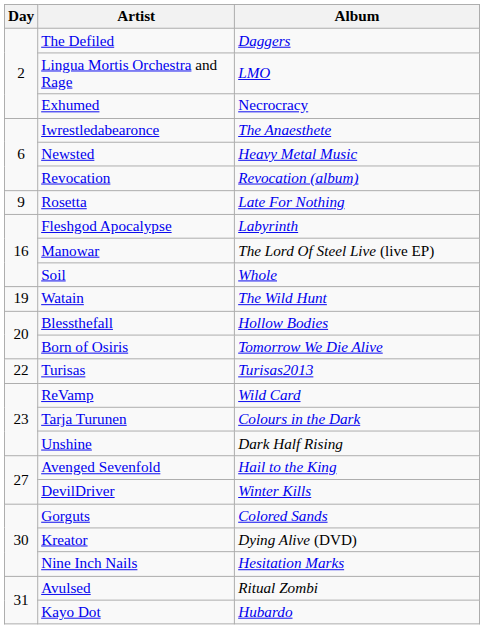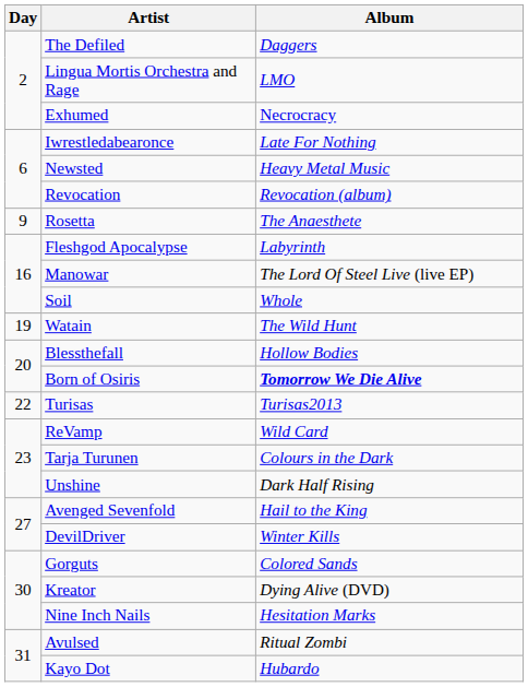 <table class="wikitable">
 <tr>
 <th style="width:20px;">Day</th>
 <th style="width:200px;">Artist</th>
 <th style="width:250px;">Album</th>
 </tr>
 <tr>
 <td style="text-align:center;" rowspan="3">2</td>
 <td><a href='#'>The Defiled</a></td>
 <td><em><a href='#'>Daggers</a></em></td>
 </tr>
 <tr>
 <td><a href='#'>Lingua Mortis Orchestra</a> and <a href='#'>Rage</a></td>
 <td><em><a href='#'>LMO</a></em></td>
 </tr>
 <tr>
 <td><a href='#'>Exhumed</a></td>
 <td><a href='#'>Necrocracy</a></td>
 </tr>
 <tr>
 <td style="text-align:center;" rowspan="3">6</td>
 <td><a href='#'>Iwrestledabearonce</a></td>
-<td><em><a href='#'>The Anaesthete</a></em></td>
+<td><em><a href='#'>Late For Nothing</a></em></td>
 </tr>
 <tr>
 <td><a href='#'>Newsted</a></td>
 <td><em><a href='#'>Heavy Metal Music</a></em></td>
 </tr>
 <tr>
 <td><a href='#'>Revocation</a></td>
 <td><em><a href='#'>Revocation (album)</a></em></td>
 </tr>
 <tr>
 <td style="text-align:center;">9</td>
 <td><a href='#'>Rosetta</a></td>
-<td><em><a href='#'>Late For Nothing</a></em></td>
+<td><em><a href='#'>The Anaesthete</a></em></td>
 </tr>
 <tr>
 <td style="text-align:center;" rowspan="3">16</td>
 <td><a href='#'>Fleshgod Apocalypse</a></td>
 <td><em><a href='#'>Labyrinth</a></em></td>
 </tr>
 <tr>
 <td><a href='#'>Manowar</a></td>
 <td><em>The Lord Of Steel Live</em> (live EP)</td>
 </tr>
 <tr>
 <td><a href='#'>Soil</a></td>
 <td><em><a href='#'>Whole</a></em></td>
 </tr>
 <tr>
 <td style="text-align:center;">19</td>
 <td><a href='#'>Watain</a></td>
 <td><em><a href='#'>The Wild Hunt</a></em></td>
 </tr>
 <tr>
 <td style="text-align:center;" rowspan="2">20</td>
 <td><a href='#'>Blessthefall</a></td>
 <td><em><a href='#'>Hollow Bodies</a></em></td>
 </tr>
 <tr>
 <td><a href='#'>Born of Osiris</a></td>
-<td><em><a href='#'>Tomorrow We Die Alive</a></em></td>
+<td><strong><em><a href='#'>Tomorrow We Die Alive</a></em></strong></td>
 </tr>
 <tr>
 <td style="text-align:center;">22</td>
 <td><a href='#'>Turisas</a></td>
 <td><em><a href='#'>Turisas2013</a></em></td>
 </tr>
 <tr>
 <td style="text-align:center;" rowspan="3">23</td>
 <td><a href='#'>ReVamp</a></td>
 <td><em><a href='#'>Wild Card</a></em></td>
 </tr>
 <tr>
 <td><a href='#'>Tarja Turunen</a></td>
 <td><em><a href='#'>Colours in the Dark</a></em></td>
 </tr>
 <tr>
 <td><a href='#'>Unshine</a></td>
 <td><em>Dark Half Rising</em></td>
 </tr>
 <tr>
 <td style="text-align:center;" rowspan="2">27</td>
 <td><a href='#'>Avenged Sevenfold</a></td>
 <td><em><a href='#'>Hail to the King</a></em></td>
 </tr>
 <tr>
 <td><a href='#'>DevilDriver</a></td>
 <td><em><a href='#'>Winter Kills</a></em></td>
 </tr>
 <tr>
 <td style="text-align:center;" rowspan="3">30</td>
 <td><a href='#'>Gorguts</a></td>
 <td><em><a href='#'>Colored Sands</a></em></td>
 </tr>
 <tr>
 <td><a href='#'>Kreator</a></td>
 <td><em>Dying Alive</em> (DVD)</td>
 </tr>
 <tr>
 <td><a href='#'>Nine Inch Nails</a></td>
 <td><em><a href='#'>Hesitation Marks</a></em></td>
 </tr>
 <tr>
 <td style="text-align:center;" rowspan="2">31</td>
 <td><a href='#'>Avulsed</a></td>
 <td><em>Ritual Zombi</em></td>
 </tr>
 <tr>
 <td><a href='#'>Kayo Dot</a></td>
 <td><em><a href='#'>Hubardo</a></em></td>
 </tr>
 </table>
